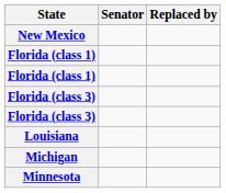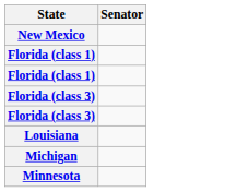 <table class="wikitable sortable plainrowheaders">
 <tr>
 <th scope="col">State</th>
 <th scope="col">Senator</th>
-<th scope="col">Replaced by</th>
 </tr>
 <tr>
 <th><a href='#'>New Mexico</a></th>
-<td></td>
 <td></td>
 </tr>
 <tr>
 <th><a href='#'>Florida (class 1)</a></th>
 <td></td>
-<td></td>
 </tr>
 <tr>
 <th><a href='#'>Florida (class 1)</a></th>
-<td></td>
 <td></td>
 </tr>
 <tr>
 <th><a href='#'>Florida (class 3)</a></th>
 <td></td>
-<td></td>
 </tr>
 <tr>
 <th><a href='#'>Florida (class 3)</a></th>
-<td></td>
 <td></td>
 </tr>
 <tr>
 <th><a href='#'>Louisiana</a></th>
 <td></td>
-<td></td>
 </tr>
 <tr>
 <th><a href='#'>Michigan</a></th>
-<td></td>
 <td></td>
 </tr>
 <tr>
 <th><a href='#'>Minnesota</a></th>
 <td></td>
-<td></td>
 </tr>
 </table>
